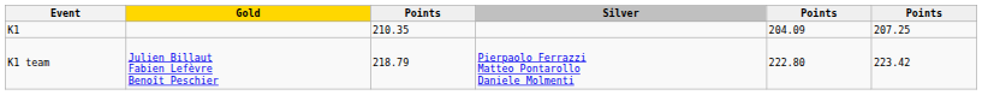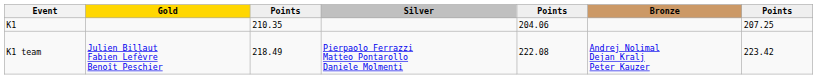 <table class="wikitable" width=100%>
 <tr>
 <th>Event</th>
 <td align=center bgcolor="gold"><strong>Gold</strong></td>
 <td align=center bgcolor="EFEFEF"><strong>Points</strong></td>
 <td align=center bgcolor="silver"><strong>Silver</strong></td>
 <td align=center bgcolor="EFEFEF"><strong>Points</strong></td>
+<td align=center bgcolor="CC9966"><strong>Bronze</strong></td>
 <td align=center bgcolor="EFEFEF"><strong>Points</strong></td>
 </tr>
 <tr>
 <td>K1</td>
 <td></td>
 <td>210.35</td>
 <td></td>
-<td>204.09</td>
+<td>204.06</td>
+<td></td>
 <td>207.25</td>
 </tr>
 <tr>
 <td>K1 team</td>
 <td><br><a href='#'>Julien Billaut</a><br><a href='#'>Fabien Lefèvre</a><br><a href='#'>Benoît Peschier</a></td>
-<td>218.79</td>
+<td>218.49</td>
 <td><br><a href='#'>Pierpaolo Ferrazzi</a><br><a href='#'>Matteo Pontarollo</a><br><a href='#'>Daniele Molmenti</a></td>
-<td>222.80</td>
+<td>222.08</td>
+<td><br><a href='#'>Andrej Nolimal</a><br><a href='#'>Dejan Kralj</a><br><a href='#'>Peter Kauzer</a></td>
 <td>223.42</td>
 </tr>
 </table>
